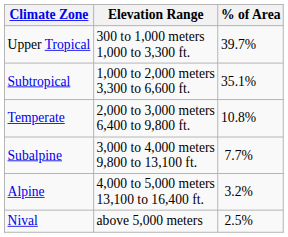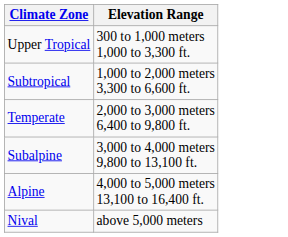 <table class="wikitable">
 <tr>
 <th><a href='#'>Climate Zone</a></th>
 <th>Elevation Range</th>
-<th>% of Area</th>
 </tr>
 <tr>
 <td>Upper <a href='#'>Tropical</a></td>
 <td>300 to 1,000 meters<br>1,000 to 3,300 ft.</td>
-<td>39.7%</td>
 </tr>
 <tr>
 <td><a href='#'>Subtropical</a></td>
 <td>1,000 to 2,000 meters<br>3,300 to 6,600 ft.</td>
-<td>35.1%</td>
 </tr>
 <tr>
 <td><a href='#'>Temperate</a></td>
 <td>2,000 to 3,000 meters<br>6,400 to 9,800 ft.</td>
-<td>10.8%</td>
 </tr>
 <tr>
 <td><a href='#'>Subalpine</a></td>
 <td>3,000 to 4,000 meters<br>9,800 to 13,100 ft.</td>
-<td> 7.7%</td>
 </tr>
 <tr>
 <td><a href='#'>Alpine</a></td>
 <td>4,000 to 5,000 meters<br>13,100 to 16,400 ft.</td>
-<td> 3.2%</td>
 </tr>
 <tr>
 <td><a href='#'>Nival</a></td>
 <td>above 5,000 meters</td>
-<td> 2.5%</td>
 </tr>
 </table>
